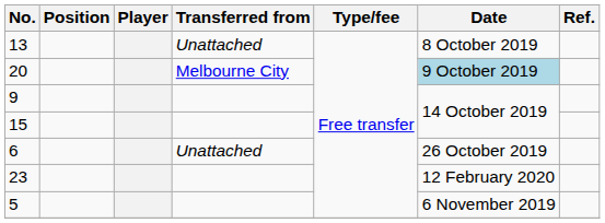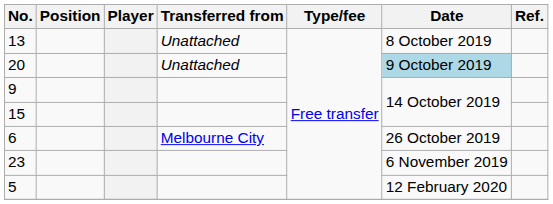 <table class="wikitable plainrowheaders sortable" style="text-align:center; text-align:left">
 <tr>
 <th scope="col">No.</th>
 <th scope="col">Position</th>
 <th scope="col">Player</th>
 <th scope="col">Transferred from</th>
 <th scope="col">Type/fee</th>
 <th scope="col">Date</th>
 <th class="unsortable" scope="col">Ref.</th>
 </tr>
 <tr>
 <td>13</td>
 <td></td>
 <th scope="row"></th>
 <td><em>Unattached</em></td>
 <td rowspan="7"><a href='#'>Free transfer</a></td>
 <td>8 October 2019</td>
 <td></td>
 </tr>
 <tr>
 <td>20</td>
 <td></td>
 <th scope="row"></th>
-<td><a href='#'>Melbourne City</a></td>
+<td><em>Unattached</em></td>
 <td style="background: lightblue;">9 October 2019</td>
 <td></td>
 </tr>
 <tr>
 <td>9</td>
 <td></td>
 <th scope="row"></th>
 <td></td>
 <td rowspan="2">14 October 2019</td>
 <td></td>
 </tr>
 <tr>
 <td>15</td>
 <td></td>
 <th scope="row"></th>
 <td></td>
 <td></td>
 </tr>
 <tr>
 <td>6</td>
 <td></td>
 <th scope="row"></th>
-<td><em>Unattached</em></td>
+<td><a href='#'>Melbourne City</a></td>
 <td>26 October 2019</td>
 <td></td>
 </tr>
 <tr>
 <td>23</td>
 <td></td>
 <th scope="row"></th>
 <td></td>
-<td>12 February 2020</td>
+<td>6 November 2019</td>
 <td></td>
 </tr>
 <tr>
 <td>5</td>
 <td></td>
 <th scope="row"></th>
 <td></td>
-<td>6 November 2019</td>
+<td>12 February 2020</td>
 <td></td>
 </tr>
 <tr>
 </tr>
 </table>
